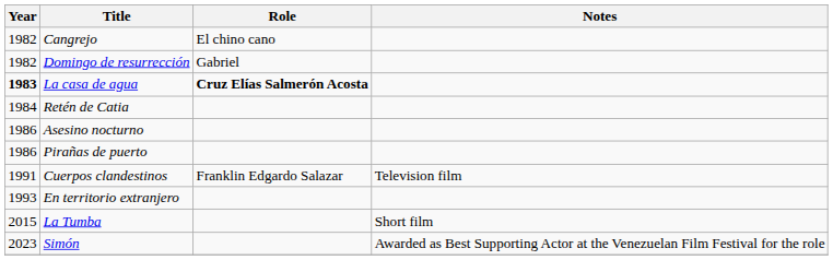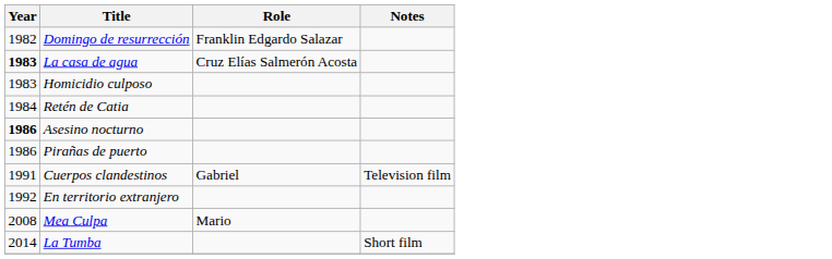 <table class="wikitable sortable">
 <tr>
 <th>Year</th>
 <th>Title</th>
 <th>Role</th>
 <th>Notes</th>
 </tr>
 <tr>
 <td>1982</td>
-<td><em>Cangrejo</em></td>
-<td>El chino cano</td>
-<td></td>
-</tr>
-<tr>
-<td>1982</td>
 <td><em><a href='#'>Domingo de resurrección</a></em></td>
-<td>Gabriel</td>
+<td>Franklin Edgardo Salazar</td>
 <td></td>
 </tr>
 <tr>
 <td><strong>1983</strong></td>
 <td><em><a href='#'>La casa de agua</a></em></td>
-<td><strong>Cruz Elías Salmerón Acosta</strong></td>
+<td>Cruz Elías Salmerón Acosta</td>
+<td></td>
+</tr>
+<tr>
+<td>1983</td>
+<td><em>Homicidio culposo</em></td>
+<td></td>
 <td></td>
 </tr>
 <tr>
 <td>1984</td>
 <td><em>Retén de Catia</em></td>
 <td></td>
 <td></td>
 </tr>
 <tr>
-<td>1986</td>
+<td><strong>1986</strong></td>
 <td><em>Asesino nocturno</em></td>
 <td></td>
 <td></td>
 </tr>
 <tr>
 <td>1986</td>
 <td><em>Pirañas de puerto</em></td>
 <td></td>
 <td></td>
 </tr>
 <tr>
 <td>1991</td>
 <td><em>Cuerpos clandestinos</em></td>
-<td>Franklin Edgardo Salazar</td>
+<td>Gabriel</td>
 <td>Television film</td>
 </tr>
 <tr>
-<td>1993</td>
+<td>1992</td>
 <td><em>En territorio extranjero</em></td>
 <td></td>
 <td></td>
 </tr>
 <tr>
-<td>2015</td>
+<td>2008</td>
+<td><em><a href='#'>Mea Culpa</a></em></td>
+<td>Mario</td>
+<td></td>
+</tr>
+<tr>
+<td>2014</td>
 <td><em><a href='#'>La Tumba</a></em></td>
 <td></td>
 <td>Short film</td>
 </tr>
 <tr>
-<td>2023</td>
-<td><a href='#'><em>Simón</em></a></td>
-<td></td>
-<td>Awarded as Best Supporting Actor at the Venezuelan Film Festival for the role</td>
-</tr>
-<tr>
 </tr>
 </table>
